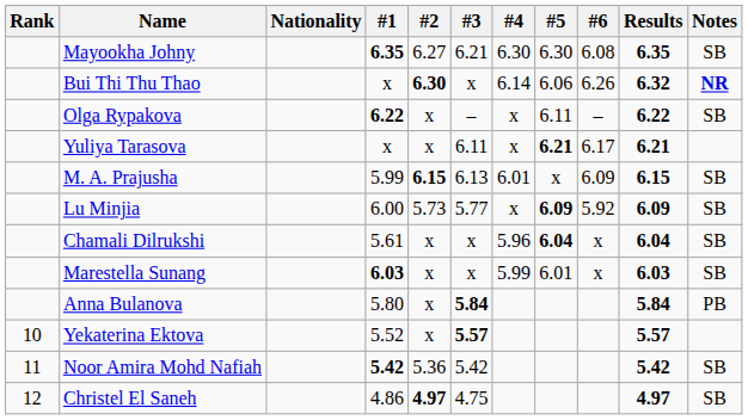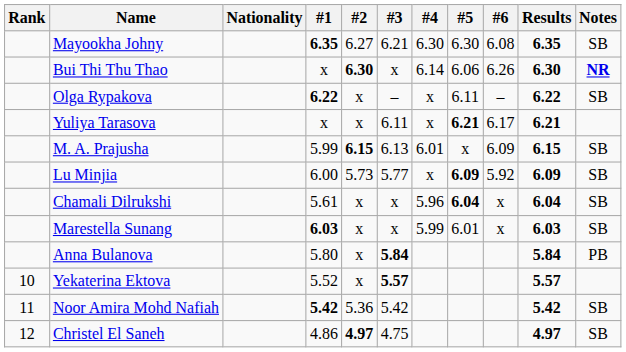 <table class="wikitable sortable" style="text-align:center;font-size:95%">
 <tr>
 <th>Rank</th>
 <th>Name</th>
 <th>Nationality</th>
 <th>#1</th>
 <th>#2</th>
 <th>#3</th>
 <th>#4</th>
 <th>#5</th>
 <th>#6</th>
 <th>Results</th>
 <th>Notes</th>
 </tr>
 <tr>
 <td></td>
 <td align=left><a href='#'>Mayookha Johny</a></td>
 <td align=left></td>
 <td><strong>6.35</strong></td>
 <td>6.27</td>
 <td>6.21</td>
 <td>6.30</td>
 <td>6.30</td>
 <td>6.08</td>
 <td><strong>6.35</strong></td>
 <td>SB</td>
 </tr>
 <tr>
 <td></td>
 <td align=left><a href='#'>Bui Thi Thu Thao</a></td>
 <td align=left></td>
 <td>x</td>
 <td><strong>6.30</strong></td>
 <td>x</td>
 <td>6.14</td>
 <td>6.06</td>
 <td>6.26</td>
-<td><strong>6.32</strong></td>
+<td><strong>6.30</strong></td>
 <td><strong><a href='#'>NR</a></strong></td>
 </tr>
 <tr>
 <td></td>
 <td align=left><a href='#'>Olga Rypakova</a></td>
 <td align=left></td>
 <td><strong>6.22</strong></td>
 <td>x</td>
 <td>–</td>
 <td>x</td>
 <td>6.11</td>
 <td>–</td>
 <td><strong>6.22</strong></td>
 <td>SB</td>
 </tr>
 <tr>
 <td></td>
 <td align=left><a href='#'>Yuliya Tarasova</a></td>
 <td align=left></td>
 <td>x</td>
 <td>x</td>
 <td>6.11</td>
 <td>x</td>
 <td><strong>6.21</strong></td>
 <td>6.17</td>
 <td><strong>6.21</strong></td>
 <td></td>
 </tr>
 <tr>
 <td></td>
 <td align=left><a href='#'>M. A. Prajusha</a></td>
 <td align=left></td>
 <td>5.99</td>
 <td><strong>6.15</strong></td>
 <td>6.13</td>
 <td>6.01</td>
 <td>x</td>
 <td>6.09</td>
 <td><strong>6.15</strong></td>
 <td>SB</td>
 </tr>
 <tr>
 <td></td>
 <td align=left><a href='#'>Lu Minjia</a></td>
 <td align=left></td>
 <td>6.00</td>
 <td>5.73</td>
 <td>5.77</td>
 <td>x</td>
 <td><strong>6.09</strong></td>
 <td>5.92</td>
 <td><strong>6.09</strong></td>
 <td>SB</td>
 </tr>
 <tr>
 <td></td>
 <td align=left><a href='#'>Chamali Dilrukshi</a></td>
 <td align=left></td>
 <td>5.61</td>
 <td>x</td>
 <td>x</td>
 <td>5.96</td>
 <td><strong>6.04</strong></td>
 <td>x</td>
 <td><strong>6.04</strong></td>
 <td>SB</td>
 </tr>
 <tr>
 <td></td>
 <td align=left><a href='#'>Marestella Sunang</a></td>
 <td align=left></td>
 <td><strong>6.03</strong></td>
 <td>x</td>
 <td>x</td>
 <td>5.99</td>
 <td>6.01</td>
 <td>x</td>
 <td><strong>6.03</strong></td>
 <td>SB</td>
 </tr>
 <tr>
 <td></td>
 <td align=left><a href='#'>Anna Bulanova</a></td>
 <td align=left></td>
 <td>5.80</td>
 <td>x</td>
 <td><strong>5.84</strong></td>
 <td></td>
 <td></td>
 <td></td>
 <td><strong>5.84</strong></td>
 <td>PB</td>
 </tr>
 <tr>
 <td>10</td>
 <td align=left><a href='#'>Yekaterina Ektova</a></td>
 <td align=left></td>
 <td>5.52</td>
 <td>x</td>
 <td><strong>5.57</strong></td>
 <td></td>
 <td></td>
 <td></td>
 <td><strong>5.57</strong></td>
 <td></td>
 </tr>
 <tr>
 <td>11</td>
 <td align=left><a href='#'>Noor Amira Mohd Nafiah</a></td>
 <td align=left></td>
 <td><strong>5.42</strong></td>
 <td>5.36</td>
 <td>5.42</td>
 <td></td>
 <td></td>
 <td></td>
 <td><strong>5.42</strong></td>
 <td>SB</td>
 </tr>
 <tr>
 <td>12</td>
 <td align=left><a href='#'>Christel El Saneh</a></td>
 <td align=left></td>
 <td>4.86</td>
 <td><strong>4.97</strong></td>
 <td>4.75</td>
 <td></td>
 <td></td>
 <td></td>
 <td><strong>4.97</strong></td>
 <td>SB</td>
 </tr>
 </table>
